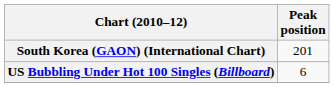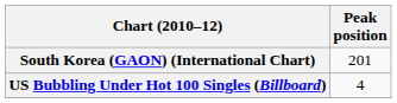 <table class="wikitable sortable plainrowheaders" style="text-align:center;">
 <tr>
 <th scope="col">Chart (2010–12)</th>
 <th scope="col">Peak<br>position</th>
 </tr>
 <tr>
 <th scope="row">South Korea (<a href='#'>GAON</a>) (International Chart)</th>
 <td>201</td>
 </tr>
 <tr>
 <th scope="row">US <a href='#'>Bubbling Under Hot 100 Singles</a> (<em><a href='#'>Billboard</a></em>)</th>
-<td>6</td>
+<td>4</td>
 </tr>
 <tr>
 </tr>
 </table>
